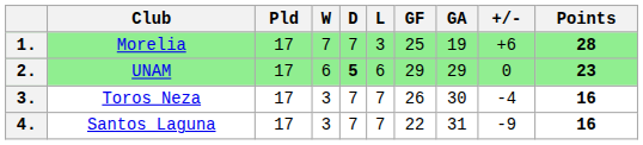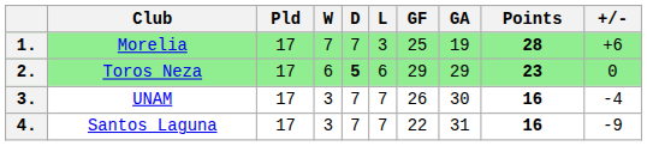 <table class="wikitable" style="width:500px; text-align:center">
 <tr>
 <th></th>
 <th>Club</th>
 <th>Pld</th>
 <th>W</th>
 <th>D</th>
 <th>L</th>
 <th>GF</th>
 <th>GA</th>
+<th>Points</th>
 <th>+/-</th>
-<th>Points</th>
 </tr>
 <tr valign="top" bgcolor="#90EE90">
 <th>1.</th>
 <td><a href='#'>Morelia</a></td>
 <td>17</td>
 <td>7</td>
 <td>7</td>
 <td>3</td>
 <td>25</td>
 <td>19</td>
+<td><strong>28</strong></td>
 <td>+6</td>
-<td><strong>28</strong></td>
 </tr>
 <tr valign="top" bgcolor="#90EE90">
 <th>2.</th>
-<td><a href='#'>UNAM</a></td>
+<td><a href='#'>Toros Neza</a></td>
 <td>17</td>
 <td>6</td>
 <td><strong>5</strong></td>
 <td>6</td>
 <td>29</td>
 <td>29</td>
+<td><strong>23</strong></td>
 <td>0</td>
-<td><strong>23</strong></td>
 </tr>
 <tr valign="top" bgcolor="ffffff">
 <th>3.</th>
-<td><a href='#'>Toros Neza</a></td>
+<td><a href='#'>UNAM</a></td>
 <td>17</td>
 <td>3</td>
 <td>7</td>
 <td>7</td>
 <td>26</td>
 <td>30</td>
+<td><strong>16</strong></td>
 <td>-4</td>
-<td><strong>16</strong></td>
 </tr>
 <tr valign="top" bgcolor="ffffff">
 <th>4.</th>
 <td><a href='#'>Santos Laguna</a></td>
 <td>17</td>
 <td>3</td>
 <td>7</td>
 <td>7</td>
 <td>22</td>
 <td>31</td>
+<td><strong>16</strong></td>
 <td>-9</td>
-<td><strong>16</strong></td>
 </tr>
 </table>
